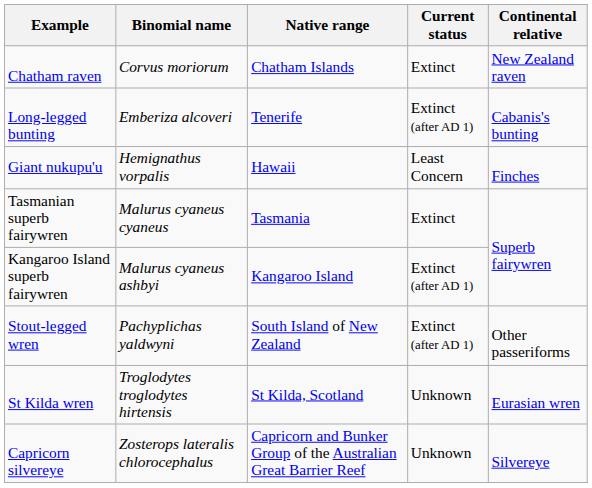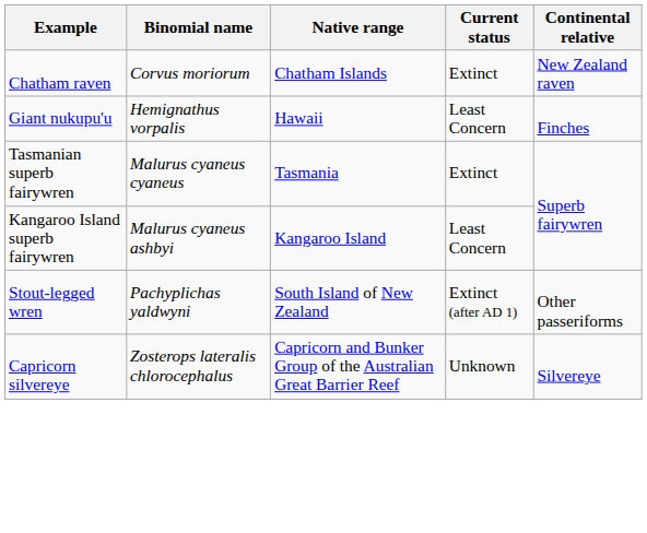 <table class=wikitable>
 <tr>
 <th>Example</th>
 <th>Binomial name</th>
 <th>Native range</th>
 <th>Current status</th>
 <th>Continental relative</th>
 </tr>
 <tr>
 <td><br><a href='#'>Chatham raven</a></td>
 <td><em>Corvus moriorum</em></td>
 <td><a href='#'>Chatham Islands</a></td>
 <td>Extinct</td>
 <td><a href='#'>New Zealand raven</a></td>
-</tr>
-<tr>
-<td><br><a href='#'>Long-legged bunting</a></td>
-<td><em>Emberiza alcoveri</em></td>
-<td><a href='#'>Tenerife</a></td>
-<td>Extinct <small>(after AD 1)</small></td>
-<td><br><a href='#'>Cabanis's bunting</a></td>
 </tr>
 <tr>
 <td><a href='#'>Giant nukupu'u</a></td>
 <td><em>Hemignathus vorpalis</em></td>
 <td><a href='#'>Hawaii</a></td>
 <td>Least Concern</td>
 <td><br><a href='#'>Finches</a></td>
 </tr>
 <tr>
 <td>Tasmanian superb fairywren</td>
 <td><em>Malurus cyaneus cyaneus</em></td>
 <td><a href='#'>Tasmania</a></td>
 <td>Extinct</td>
 <td rowspan=2><br><a href='#'>Superb fairywren</a></td>
 </tr>
 <tr>
 <td>Kangaroo Island superb fairywren</td>
 <td><em>Malurus cyaneus ashbyi</em></td>
 <td><a href='#'>Kangaroo Island</a></td>
-<td>Extinct <small>(after AD 1)</small></td>
+<td>Least Concern</td>
 </tr>
 <tr>
 <td><a href='#'>Stout-legged wren</a></td>
 <td><em>Pachyplichas yaldwyni</em></td>
 <td><a href='#'>South Island</a> of <a href='#'>New Zealand</a></td>
 <td>Extinct <small>(after AD 1)</small></td>
 <td><br>Other passeriforms</td>
 </tr>
 <tr>
-<td><br><a href='#'>St Kilda wren</a></td>
-<td><em>Troglodytes troglodytes hirtensis</em></td>
-<td><a href='#'>St Kilda, Scotland</a></td>
-<td>Unknown</td>
-<td><br><a href='#'>Eurasian wren</a></td>
-</tr>
-<tr>
 <td><br><a href='#'>Capricorn silvereye</a></td>
 <td><em>Zosterops lateralis chlorocephalus</em></td>
 <td><a href='#'>Capricorn and Bunker Group</a> of the <a href='#'>Australian</a> <a href='#'>Great Barrier Reef</a></td>
 <td>Unknown</td>
 <td><br><a href='#'>Silvereye</a></td>
 </tr>
 </table>
